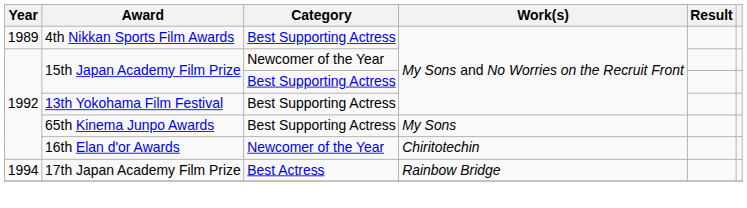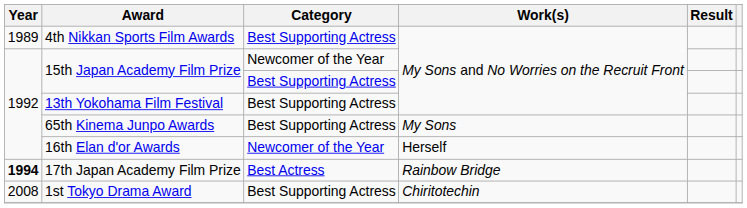 <table class="wikitable sortable">
 <tr>
 <th>Year</th>
 <th>Award</th>
 <th>Category</th>
 <th>Work(s)</th>
 <th>Result</th>
 <th class="unsortable"></th>
 </tr>
 <tr>
 <td>1989</td>
 <td>4th <a href='#'>Nikkan Sports Film Awards</a></td>
 <td><a href='#'>Best Supporting Actress</a></td>
 <td rowspan=4><em>My Sons</em> and <em>No Worries on the Recruit Front</em></td>
 <td></td>
 <td></td>
 </tr>
 <tr>
 <td rowspan=5>1992</td>
 <td rowspan=2>15th <a href='#'>Japan Academy Film Prize</a></td>
 <td>Newcomer of the Year</td>
 <td></td>
 <td></td>
 </tr>
 <tr>
 <td><a href='#'>Best Supporting Actress</a></td>
 <td></td>
 <td></td>
 </tr>
 <tr>
 <td><a href='#'>13th Yokohama Film Festival</a></td>
 <td>Best Supporting Actress</td>
 <td></td>
 <td></td>
 </tr>
 <tr>
 <td>65th <a href='#'>Kinema Junpo Awards</a></td>
 <td>Best Supporting Actress</td>
 <td><em>My Sons</em></td>
 <td></td>
 <td></td>
 </tr>
 <tr>
 <td>16th <a href='#'>Elan d'or Awards</a></td>
 <td><a href='#'>Newcomer of the Year</a></td>
-<td><em>Chiritotechin</em></td>
+<td>Herself</td>
 <td></td>
 <td></td>
 </tr>
 <tr>
-<td>1994</td>
+<td><strong>1994</strong></td>
 <td>17th Japan Academy Film Prize</td>
 <td><a href='#'>Best Actress</a></td>
 <td><em>Rainbow Bridge</em></td>
 <td></td>
 <td></td>
 </tr>
 <tr>
+<td>2008</td>
+<td>1st <a href='#'>Tokyo Drama Award</a></td>
+<td>Best Supporting Actress</td>
+<td><em>Chiritotechin</em></td>
+<td></td>
+<td></td>
+</tr>
+<tr>
 </tr>
 </table>
